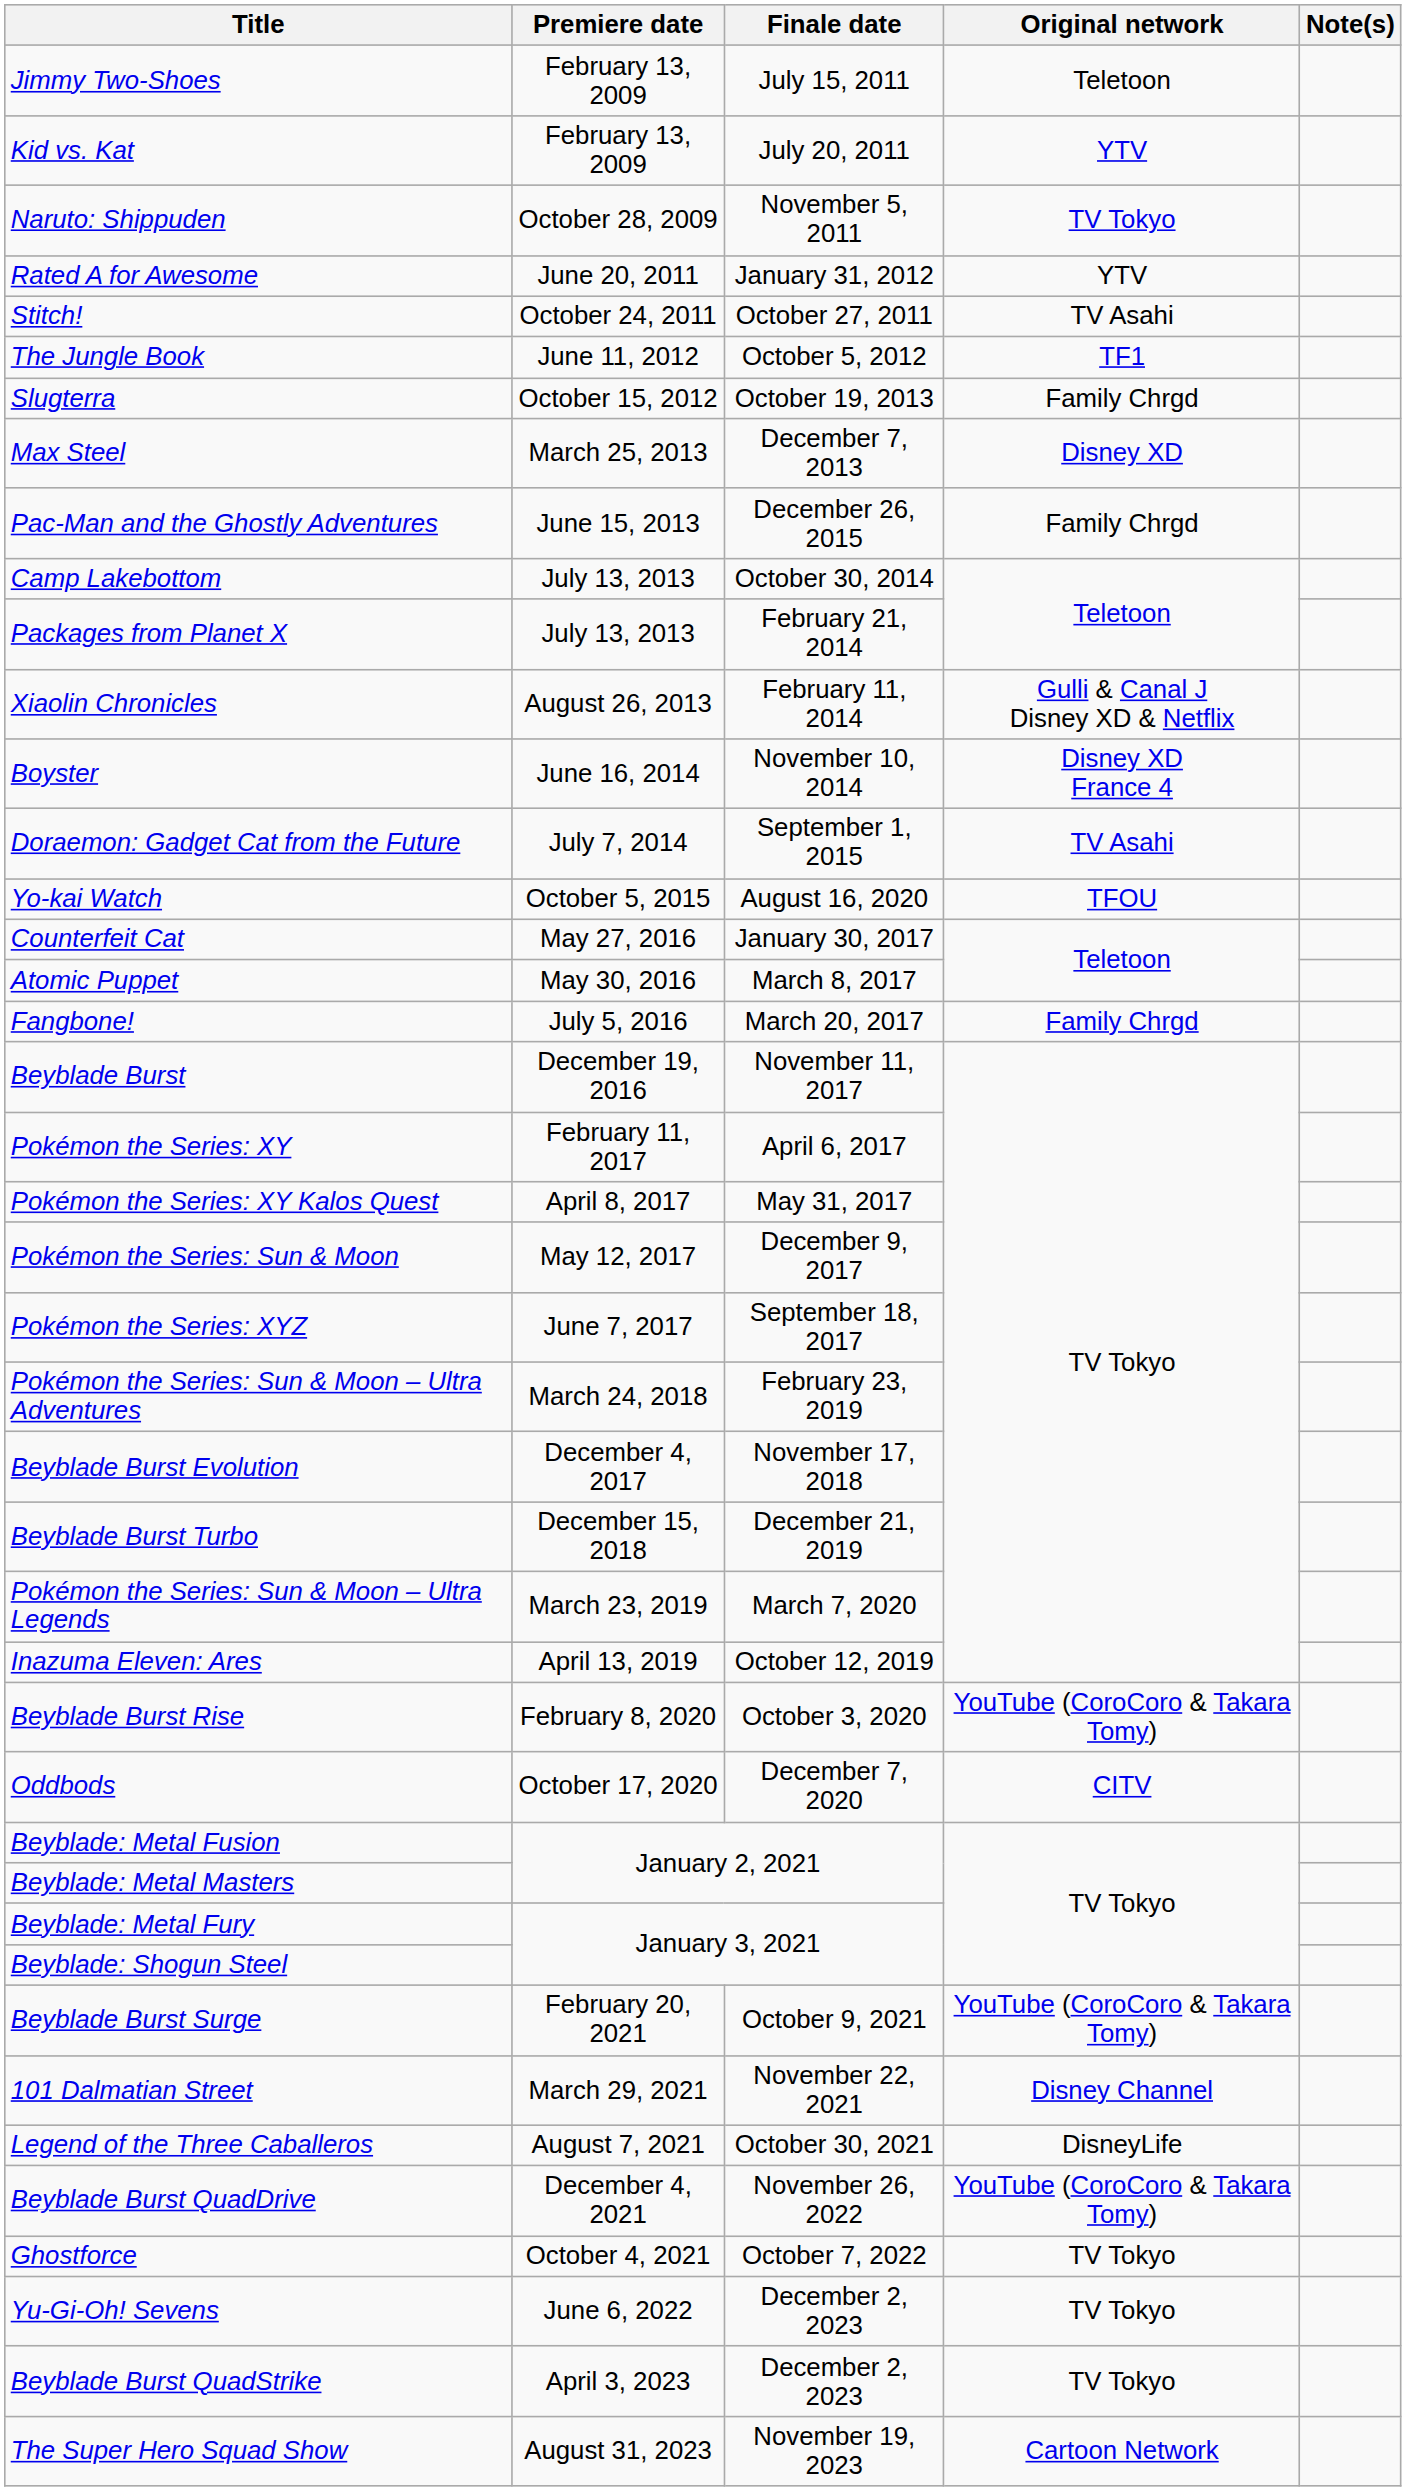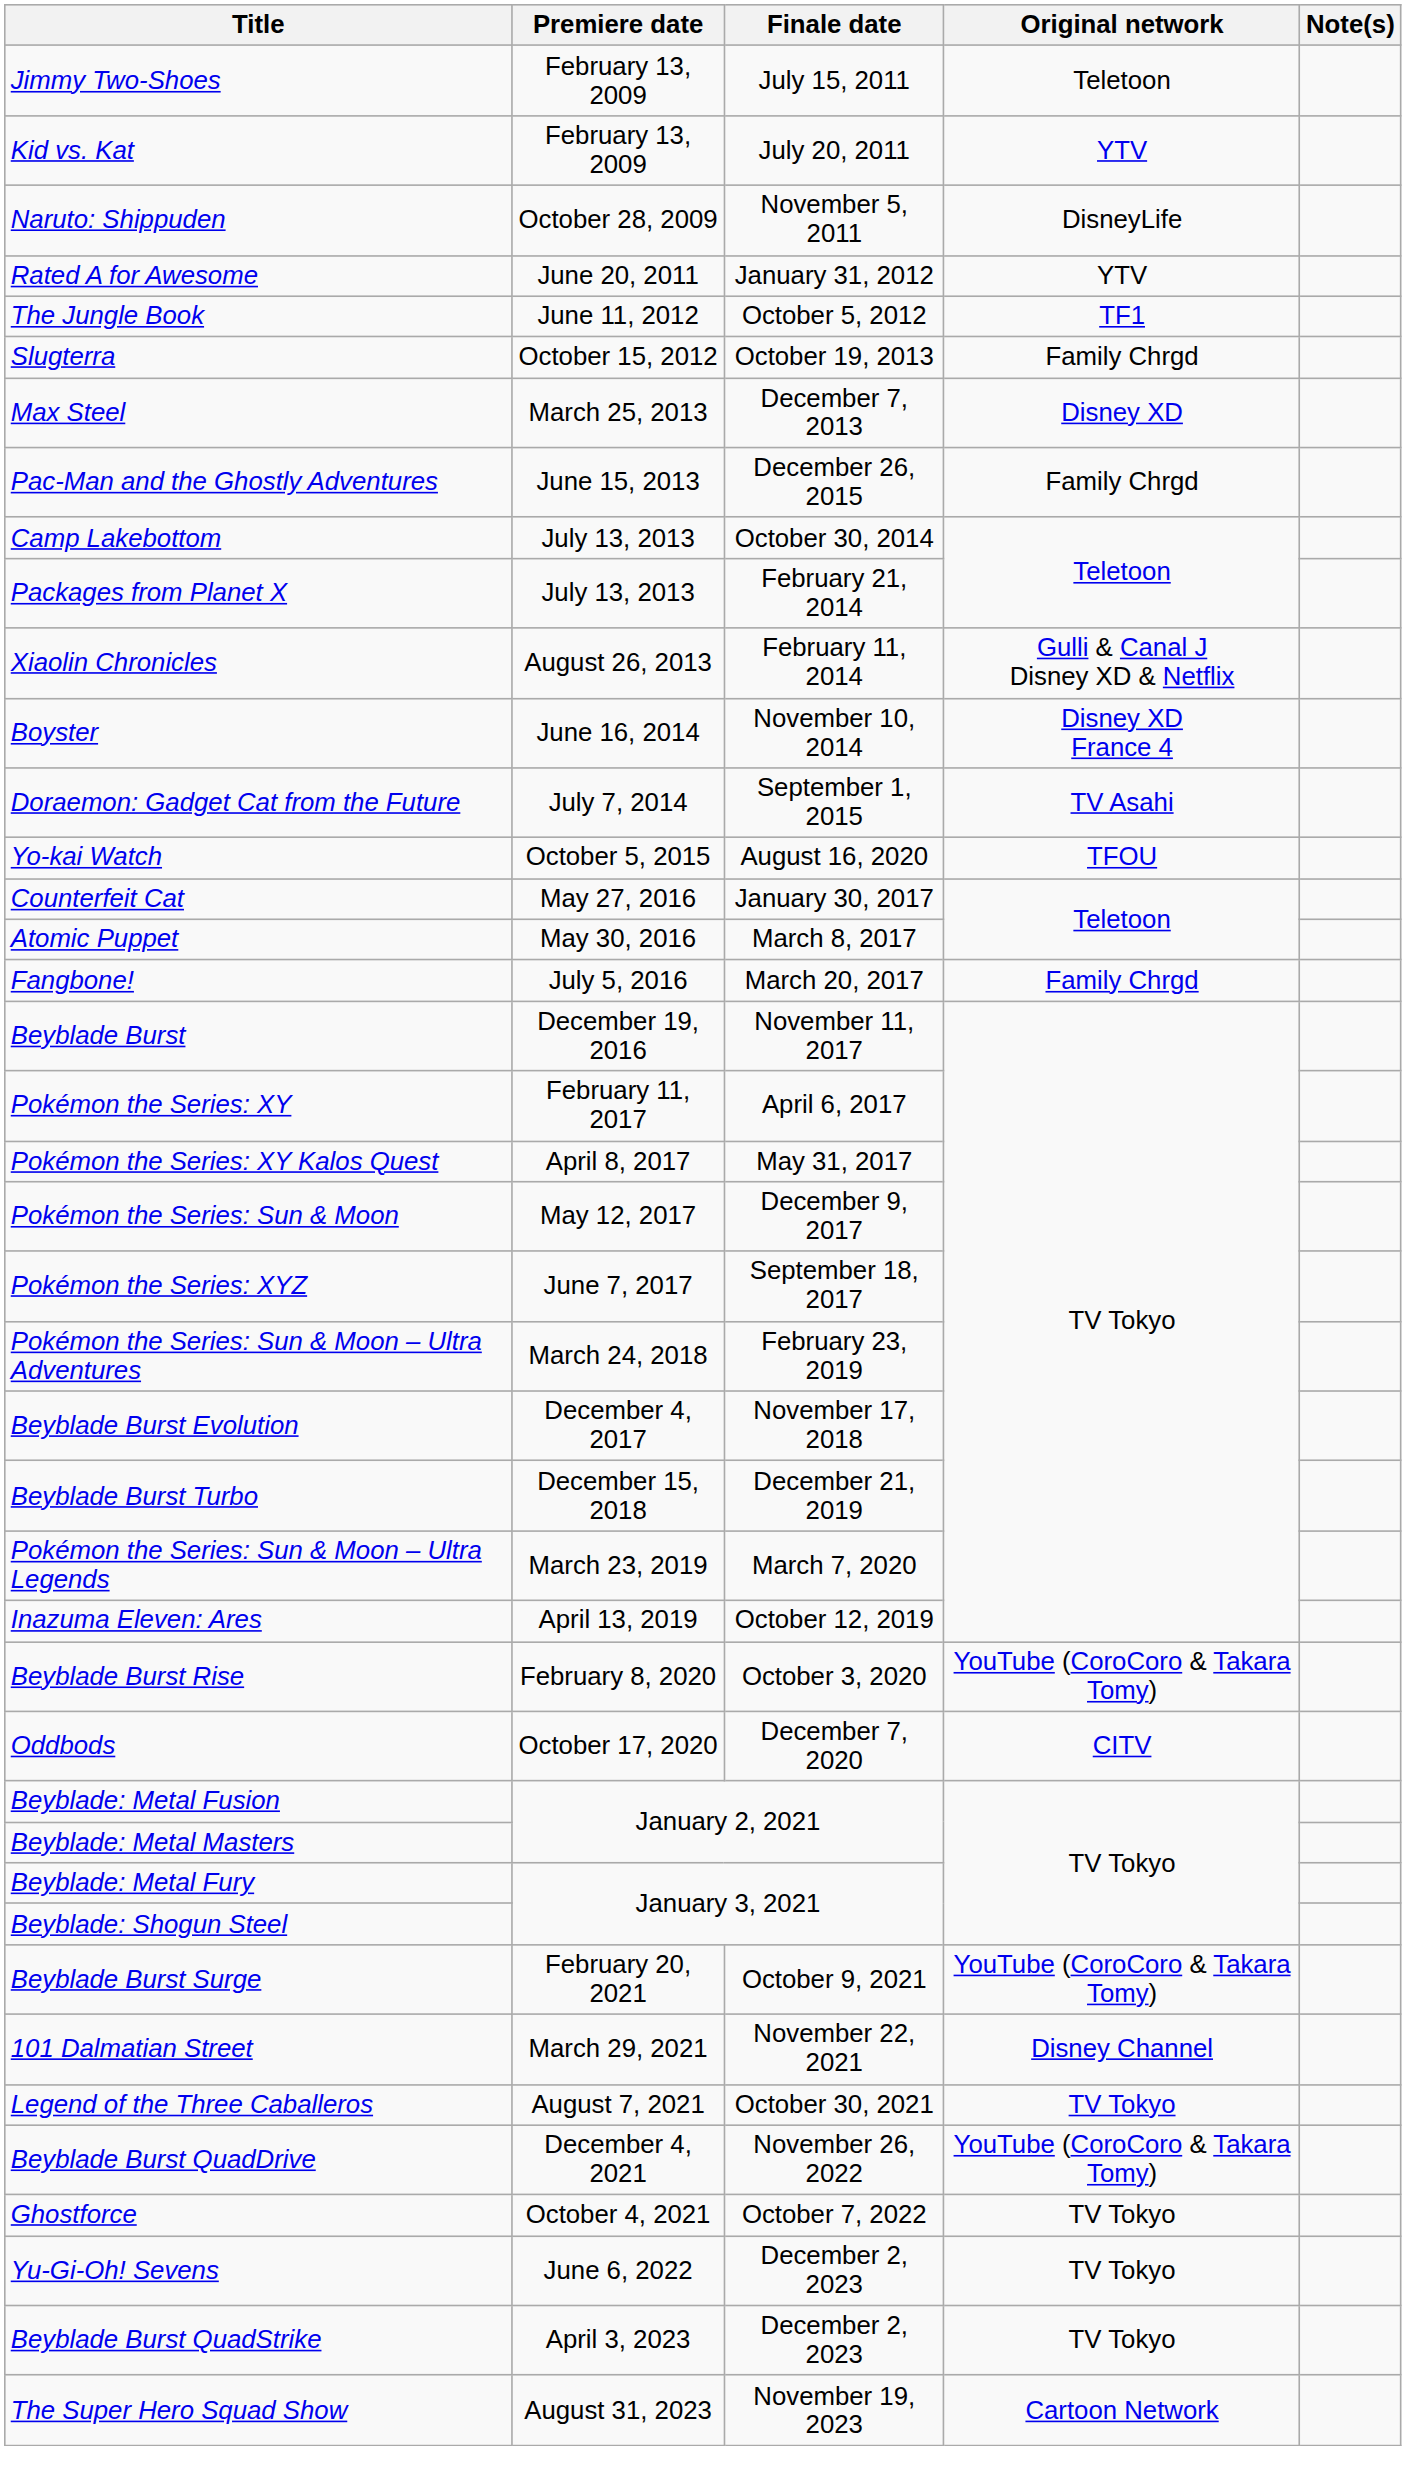 <table class="wikitable plainrowheaders sortable" style="text-align:center;">
 <tr>
 <th scope="col">Title</th>
 <th scope="col">Premiere date</th>
 <th scope="col">Finale date</th>
 <th scope="col">Original network</th>
 <th class="unsortable">Note(s)</th>
 </tr>
 <tr>
 <td scope="row" style="text-align:left;"><em><a href='#'>Jimmy Two-Shoes</a></em></td>
 <td>February 13, 2009</td>
 <td>July 15, 2011</td>
 <td>Teletoon</td>
 <td></td>
 </tr>
 <tr>
 <td scope="row" style="text-align:left;"><em><a href='#'>Kid vs. Kat</a></em></td>
 <td>February 13, 2009</td>
 <td>July 20, 2011</td>
 <td><a href='#'>YTV</a></td>
 <td></td>
 </tr>
 <tr>
 <td scope="row" style="text-align:left;"><em><a href='#'>Naruto: Shippuden</a></em></td>
 <td>October 28, 2009</td>
 <td>November 5, 2011</td>
-<td><a href='#'>TV Tokyo</a></td>
+<td>DisneyLife</td>
 <td></td>
 </tr>
 <tr>
 <td scope="row" style="text-align:left;"><em><a href='#'>Rated A for Awesome</a></em></td>
 <td>June 20, 2011</td>
 <td>January 31, 2012</td>
 <td>YTV</td>
-<td></td>
-</tr>
-<tr>
-<td scope="row" style="text-align:left;"><em><a href='#'>Stitch!</a></em></td>
-<td>October 24, 2011</td>
-<td>October 27, 2011</td>
-<td>TV Asahi</td>
 <td></td>
 </tr>
 <tr>
 <td scope="row" style="text-align:left;"><em><a href='#'>The Jungle Book</a></em></td>
 <td>June 11, 2012</td>
 <td>October 5, 2012</td>
 <td><a href='#'>TF1</a></td>
 <td></td>
 </tr>
 <tr>
 <td scope="row" style="text-align:left;"><em><a href='#'>Slugterra</a></em></td>
 <td>October 15, 2012</td>
 <td>October 19, 2013</td>
 <td>Family Chrgd</td>
 <td></td>
 </tr>
 <tr>
 <td scope="row" style="text-align:left;"><em><a href='#'>Max Steel</a></em></td>
 <td>March 25, 2013</td>
 <td>December 7, 2013</td>
 <td><a href='#'>Disney XD</a></td>
 <td></td>
 </tr>
 <tr>
 <td scope="row" style="text-align:left;"><em><a href='#'>Pac-Man and the Ghostly Adventures</a></em></td>
 <td>June 15, 2013</td>
 <td>December 26, 2015</td>
 <td>Family Chrgd</td>
 <td></td>
 </tr>
 <tr>
 <td scope="row" style="text-align:left;"><em><a href='#'>Camp Lakebottom</a></em></td>
 <td>July 13, 2013</td>
 <td>October 30, 2014</td>
 <td rowspan="2"><a href='#'>Teletoon</a></td>
 <td></td>
 </tr>
 <tr>
 <td scope="row" style="text-align:left;"><em><a href='#'>Packages from Planet X</a></em></td>
 <td>July 13, 2013</td>
 <td>February 21, 2014</td>
 <td></td>
 </tr>
 <tr>
 <td scope="row" style="text-align:left;"><em><a href='#'>Xiaolin Chronicles</a></em></td>
 <td>August 26, 2013</td>
 <td>February 11, 2014</td>
 <td><a href='#'>Gulli</a> & <a href='#'>Canal J</a><br>Disney XD & <a href='#'>Netflix</a></td>
 <td></td>
 </tr>
 <tr>
 <td scope="row" style="text-align:left;"><em><a href='#'>Boyster</a></em></td>
 <td>June 16, 2014</td>
 <td>November 10, 2014</td>
 <td><a href='#'>Disney XD</a><br><a href='#'>France 4</a></td>
 <td></td>
 </tr>
 <tr>
 <td scope="row" style="text-align:left;"><em><a href='#'>Doraemon: Gadget Cat from the Future</a></em></td>
 <td>July 7, 2014</td>
 <td>September 1, 2015</td>
 <td><a href='#'>TV Asahi</a></td>
 <td></td>
 </tr>
 <tr>
 <td scope="row" style="text-align:left;"><em><a href='#'>Yo-kai Watch</a></em></td>
 <td>October 5, 2015</td>
 <td>August 16, 2020</td>
 <td><a href='#'>TFOU</a></td>
 <td></td>
 </tr>
 <tr>
 <td scope="row" style="text-align:left;"><em><a href='#'>Counterfeit Cat</a></em></td>
 <td>May 27, 2016</td>
 <td>January 30, 2017</td>
 <td rowspan="2"><a href='#'>Teletoon</a></td>
 <td></td>
 </tr>
 <tr>
 <td scope="row" style="text-align:left;"><em><a href='#'>Atomic Puppet</a></em></td>
 <td>May 30, 2016</td>
 <td>March 8, 2017</td>
 <td></td>
 </tr>
 <tr>
 <td scope="row" style="text-align:left;"><em><a href='#'>Fangbone!</a></em></td>
 <td>July 5, 2016</td>
 <td>March 20, 2017</td>
 <td><a href='#'>Family Chrgd</a></td>
 <td></td>
 </tr>
 <tr>
 <td scope="row" style="text-align:left;"><em><a href='#'>Beyblade Burst</a></em></td>
 <td>December 19, 2016</td>
 <td>November 11, 2017</td>
 <td rowspan="10">TV Tokyo</td>
 <td></td>
 </tr>
 <tr>
 <td scope="row" style="text-align:left;"><em><a href='#'>Pokémon the Series: XY</a></em></td>
 <td>February 11, 2017</td>
 <td>April 6, 2017</td>
 <td></td>
 </tr>
 <tr>
 <td scope="row" style="text-align:left;"><em><a href='#'>Pokémon the Series: XY Kalos Quest</a></em></td>
 <td>April 8, 2017</td>
 <td>May 31, 2017</td>
 <td></td>
 </tr>
 <tr>
 <td scope="row" style="text-align:left;"><em><a href='#'>Pokémon the Series: Sun & Moon</a></em></td>
 <td>May 12, 2017</td>
 <td>December 9, 2017</td>
 <td></td>
 </tr>
 <tr>
 <td scope="row" style="text-align:left;"><em><a href='#'>Pokémon the Series: XYZ</a></em></td>
 <td>June 7, 2017</td>
 <td>September 18, 2017</td>
 <td></td>
 </tr>
 <tr>
 <td scope="row" style="text-align:left;"><em><a href='#'>Pokémon the Series: Sun & Moon – Ultra Adventures</a></em></td>
 <td>March 24, 2018</td>
 <td>February 23, 2019</td>
 <td></td>
 </tr>
 <tr>
 <td scope="row" style="text-align:left;"><em><a href='#'>Beyblade Burst Evolution</a></em></td>
 <td>December 4, 2017</td>
 <td>November 17, 2018</td>
 <td></td>
 </tr>
 <tr>
 <td scope="row" style="text-align:left;"><em><a href='#'>Beyblade Burst Turbo</a></em></td>
 <td>December 15, 2018</td>
 <td>December 21, 2019</td>
 <td></td>
 </tr>
 <tr>
 <td scope="row" style="text-align:left;"><em><a href='#'>Pokémon the Series: Sun & Moon – Ultra Legends</a></em></td>
 <td>March 23, 2019</td>
 <td>March 7, 2020</td>
 <td></td>
 </tr>
 <tr>
 <td scope="row" style="text-align:left;"><em><a href='#'>Inazuma Eleven: Ares</a></em></td>
 <td>April 13, 2019</td>
 <td>October 12, 2019</td>
 <td></td>
 </tr>
 <tr>
 <td scope="row" style="text-align:left;"><em><a href='#'>Beyblade Burst Rise</a></em></td>
 <td>February 8, 2020</td>
 <td>October 3, 2020</td>
 <td><a href='#'>YouTube</a> (<a href='#'>CoroCoro</a> & <a href='#'>Takara Tomy</a>)</td>
 <td></td>
 </tr>
 <tr>
 <td scope="row" style="text-align:left;"><em><a href='#'>Oddbods</a></em></td>
 <td>October 17, 2020</td>
 <td>December 7, 2020</td>
 <td><a href='#'>CITV</a></td>
 <td></td>
 </tr>
 <tr>
 <td scope="row" style="text-align:left;"><em><a href='#'>Beyblade: Metal Fusion</a></em></td>
 <td colspan="2" rowspan="2">January 2, 2021</td>
 <td rowspan="4">TV Tokyo</td>
 <td></td>
 </tr>
 <tr>
 <td scope="row" style="text-align:left;"><em><a href='#'>Beyblade: Metal Masters</a></em></td>
 <td></td>
 </tr>
 <tr>
 <td scope="row" style="text-align:left;"><em><a href='#'>Beyblade: Metal Fury</a></em></td>
 <td colspan="2" rowspan="2">January 3, 2021</td>
 <td></td>
 </tr>
 <tr>
 <td scope="row" style="text-align:left;"><em><a href='#'>Beyblade: Shogun Steel</a></em></td>
 <td></td>
 </tr>
 <tr>
 <td scope="row" style="text-align:left;"><em><a href='#'>Beyblade Burst Surge</a></em></td>
 <td>February 20, 2021</td>
 <td>October 9, 2021</td>
 <td><a href='#'>YouTube</a> (<a href='#'>CoroCoro</a> & <a href='#'>Takara Tomy</a>)</td>
 <td></td>
 </tr>
 <tr>
 <td scope="row" style="text-align:left;"><em><a href='#'>101 Dalmatian Street</a></em></td>
 <td>March 29, 2021</td>
 <td>November 22, 2021</td>
 <td><a href='#'>Disney Channel</a></td>
 <td></td>
 </tr>
 <tr>
 <td scope="row" style="text-align:left;"><em><a href='#'>Legend of the Three Caballeros</a></em></td>
 <td>August 7, 2021</td>
 <td>October 30, 2021</td>
-<td>DisneyLife</td>
+<td><a href='#'>TV Tokyo</a></td>
 <td></td>
 </tr>
 <tr>
 <td scope="row" style="text-align:left;"><em><a href='#'>Beyblade Burst QuadDrive</a></em></td>
 <td>December 4, 2021</td>
 <td>November 26, 2022</td>
 <td><a href='#'>YouTube</a> (<a href='#'>CoroCoro</a> & <a href='#'>Takara Tomy</a>)</td>
 <td></td>
 </tr>
 <tr>
 <td scope="row" style="text-align:left;"><em><a href='#'>Ghostforce</a></em></td>
 <td>October 4, 2021</td>
 <td>October 7, 2022</td>
 <td>TV Tokyo</td>
 <td></td>
 </tr>
 <tr>
 <td scope="row" style="text-align:left;"><em><a href='#'>Yu-Gi-Oh! Sevens</a></em></td>
 <td>June 6, 2022</td>
 <td>December 2, 2023</td>
 <td>TV Tokyo</td>
 <td></td>
 </tr>
 <tr>
 <td scope="row" style="text-align:left;"><em><a href='#'>Beyblade Burst QuadStrike</a></em></td>
 <td>April 3, 2023</td>
 <td>December 2, 2023</td>
 <td>TV Tokyo</td>
 <td></td>
 </tr>
 <tr>
 <td scope="row" style="text-align:left;"><em><a href='#'>The Super Hero Squad Show</a></em></td>
 <td>August 31, 2023</td>
 <td>November 19, 2023</td>
 <td><a href='#'>Cartoon Network</a></td>
 <td></td>
 </tr>
 </table>
